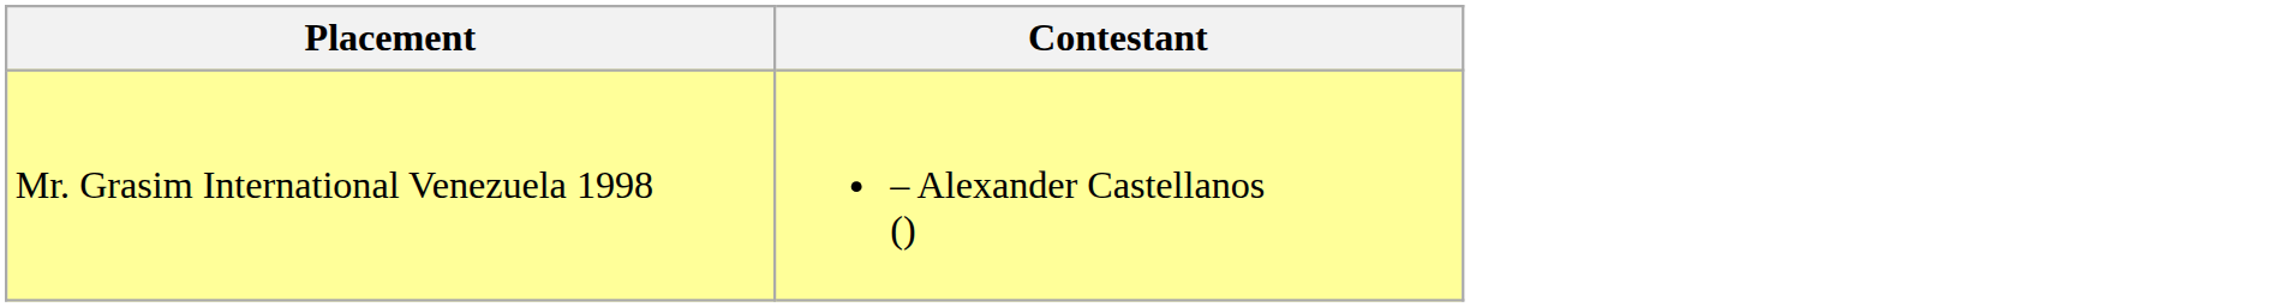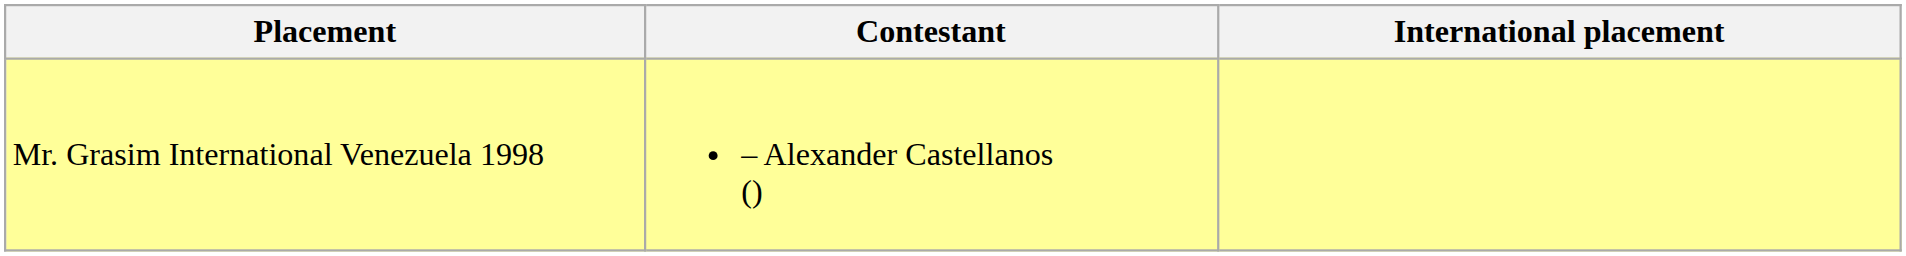 <table class="wikitable sortable" style="font-size: 90%;">
 <tr>
 <th width="280">Placement</th>
 <th width="250">Contestant</th>
+<th width="300">International placement</th>
 </tr>
 <tr style="background:#FFFF99;">
 <td>Mr. Grasim International Venezuela 1998</td>
 <td><br><ul><li>  – Alexander Castellanos<br>()</li></ul></td>
+<td></td>
 </tr>
 </table>
